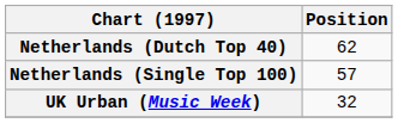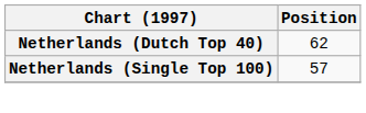 <table class="wikitable sortable plainrowheaders">
 <tr>
 <th>Chart (1997)</th>
 <th>Position</th>
 </tr>
 <tr>
 <th scope="row">Netherlands (Dutch Top 40)</th>
 <td align=center>62</td>
 </tr>
 <tr>
 <th scope="row">Netherlands (Single Top 100)</th>
 <td align=center>57</td>
 </tr>
 <tr>
-<th scope="row">UK Urban (<em><a href='#'>Music Week</a></em>)</th>
-<td align="center">32</td>
-</tr>
-<tr>
 </tr>
 </table>
